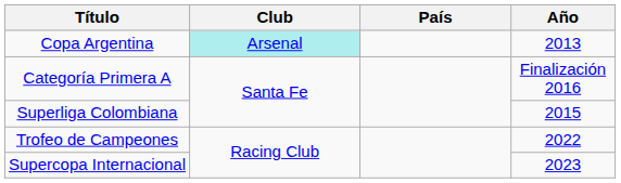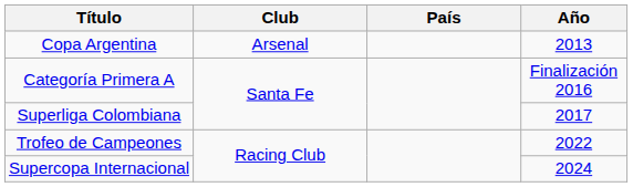 <table class="wikitable center" style="text-align:center">
 <tr>
 <th>Título</th>
 <th width="160">Club</th>
 <th width="140">País</th>
 <th width="95">Año</th>
 </tr>
 <tr>
 <td><a href='#'>Copa Argentina</a></td>
-<td style="background: paleturquoise;"><a href='#'>Arsenal</a></td>
+<td><a href='#'>Arsenal</a></td>
 <td></td>
 <td><a href='#'>2013</a></td>
 </tr>
 <tr>
 <td><a href='#'>Categoría Primera A</a></td>
 <td rowspan="2"><a href='#'>Santa Fe</a></td>
 <td rowspan="2"></td>
 <td><a href='#'>Finalización 2016</a></td>
 </tr>
 <tr>
 <td><a href='#'>Superliga Colombiana</a></td>
-<td><a href='#'>2015</a></td>
+<td><a href='#'>2017</a></td>
 </tr>
 <tr>
 <td><a href='#'>Trofeo de Campeones</a></td>
 <td rowspan="2"><a href='#'>Racing Club</a></td>
 <td rowspan="2"></td>
 <td><a href='#'>2022</a></td>
 </tr>
 <tr>
 <td><a href='#'>Supercopa Internacional</a></td>
-<td><a href='#'>2023</a></td>
+<td><a href='#'>2024</a></td>
 </tr>
 </table>
